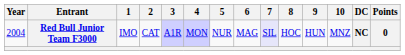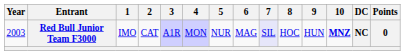 <table class="wikitable" style="text-align:center; font-size:90%">
 <tr>
 <th>Year</th>
 <th>Entrant</th>
 <th>1</th>
 <th>2</th>
 <th>3</th>
 <th>4</th>
 <th>5</th>
 <th>6</th>
 <th>7</th>
 <th>8</th>
 <th>9</th>
 <th>10</th>
 <th>DC</th>
 <th>Points</th>
 </tr>
 <tr>
-<td><a href='#'>2004</a></td>
+<td><a href='#'>2003</a></td>
 <th><a href='#'>Red Bull Junior Team F3000</a></th>
 <td><a href='#'>IMO</a></td>
 <td><a href='#'>CAT</a></td>
 <td style="background:#CFCFFF;"><a href='#'>A1R</a><br></td>
 <td style="background:#CFCFFF;"><a href='#'>MON</a><br></td>
 <td><a href='#'>NUR</a></td>
 <td><a href='#'>MAG</a></td>
 <td style="background: lavender;"><a href='#'>SIL</a></td>
 <td><a href='#'>HOC</a></td>
 <td><a href='#'>HUN</a></td>
-<td><a href='#'>MNZ</a></td>
+<td><strong><a href='#'>MNZ</a></strong></td>
 <th>NC</th>
 <th>0</th>
 </tr>
 <tr>
 <th colspan="14"></th>
 </tr>
 </table>
